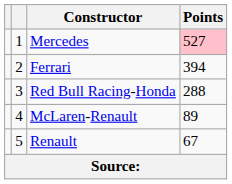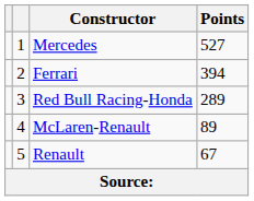 <table class="wikitable" style="font-size: 85%;">
 <tr>
 <th></th>
 <th></th>
 <th>Constructor</th>
 <th>Points</th>
 </tr>
 <tr>
 <td align="left"></td>
 <td align="center">1</td>
 <td> <a href='#'>Mercedes</a></td>
-<td align="left" style="background: pink;">527</td>
+<td align="left">527</td>
 </tr>
 <tr>
 <td align="left"></td>
 <td align="center">2</td>
 <td> <a href='#'>Ferrari</a></td>
 <td align="left">394</td>
 </tr>
 <tr>
 <td align="left"></td>
 <td align="center">3</td>
 <td> <a href='#'>Red Bull Racing</a>-<a href='#'>Honda</a></td>
-<td align="left">288</td>
+<td align="left">289</td>
 </tr>
 <tr>
 <td align="left"></td>
 <td align="center">4</td>
 <td> <a href='#'>McLaren</a>-<a href='#'>Renault</a></td>
 <td align="left">89</td>
 </tr>
 <tr>
 <td align="left"></td>
 <td align="center">5</td>
 <td> <a href='#'>Renault</a></td>
 <td align="left">67</td>
 </tr>
 <tr>
 <th colspan="4" align="center">Source:</th>
 </tr>
 </table>
